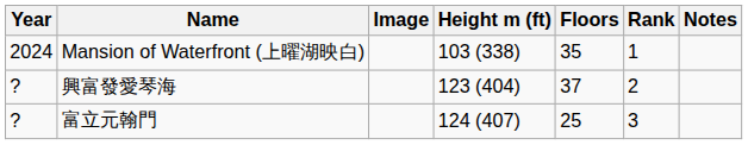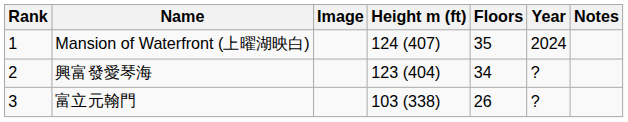 <table class="wikitable sortable">
 <tr>
-<th>Year</th>
+<th>Rank</th>
 <th>Name</th>
 <th>Image</th>
 <th>Height m (ft)</th>
 <th>Floors</th>
-<th>Rank</th>
+<th>Year</th>
 <th>Notes</th>
 </tr>
 <tr>
-<td>2024</td>
+<td>1</td>
 <td>Mansion of Waterfront (上曜湖映白)</td>
 <td></td>
-<td>103 (338)</td>
+<td>124 (407)</td>
 <td>35</td>
-<td>1</td>
+<td>2024</td>
 <td></td>
 </tr>
 <tr>
-<td>?</td>
+<td>2</td>
 <td>興富發愛琴海</td>
 <td></td>
 <td>123 (404)</td>
-<td>37</td>
-<td>2</td>
+<td>34</td>
+<td>?</td>
 <td></td>
 </tr>
 <tr>
-<td>?</td>
+<td>3</td>
 <td>富立元翰門</td>
 <td></td>
-<td>124 (407)</td>
-<td>25</td>
-<td>3</td>
+<td>103 (338)</td>
+<td>26</td>
+<td>?</td>
 <td></td>
 </tr>
 </table>
